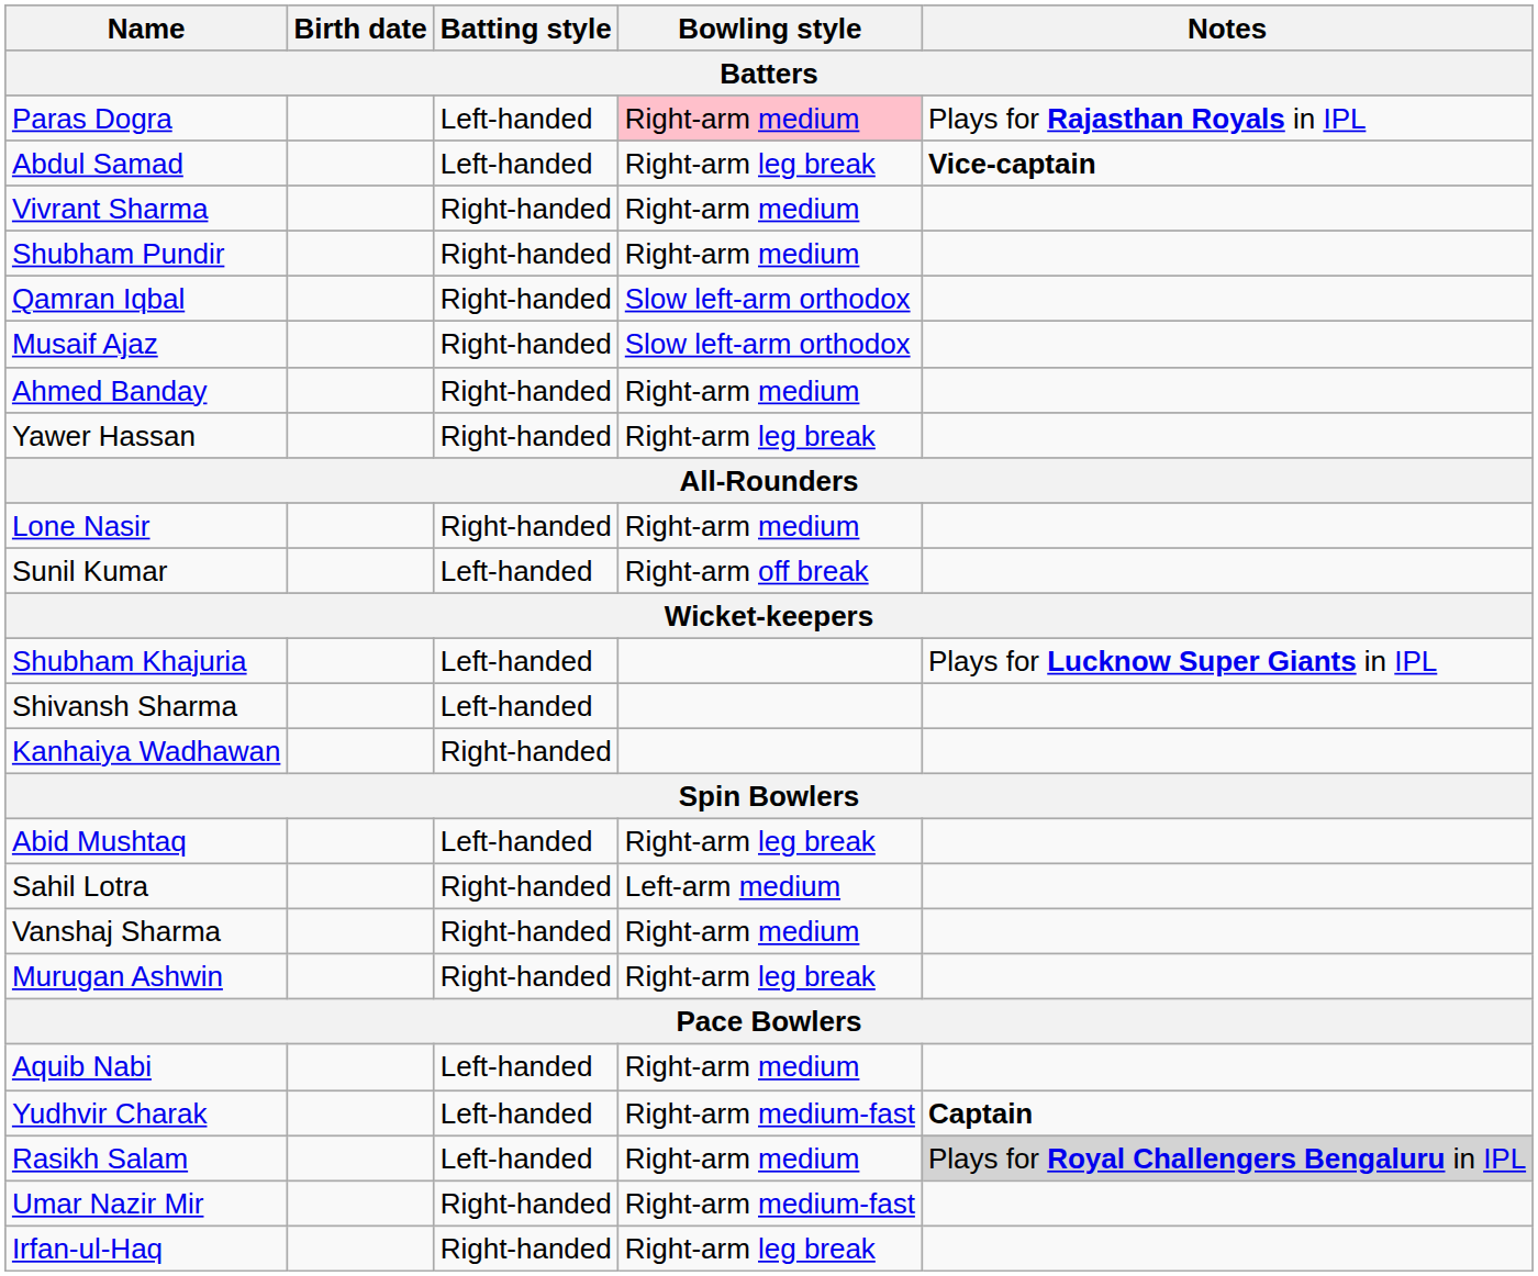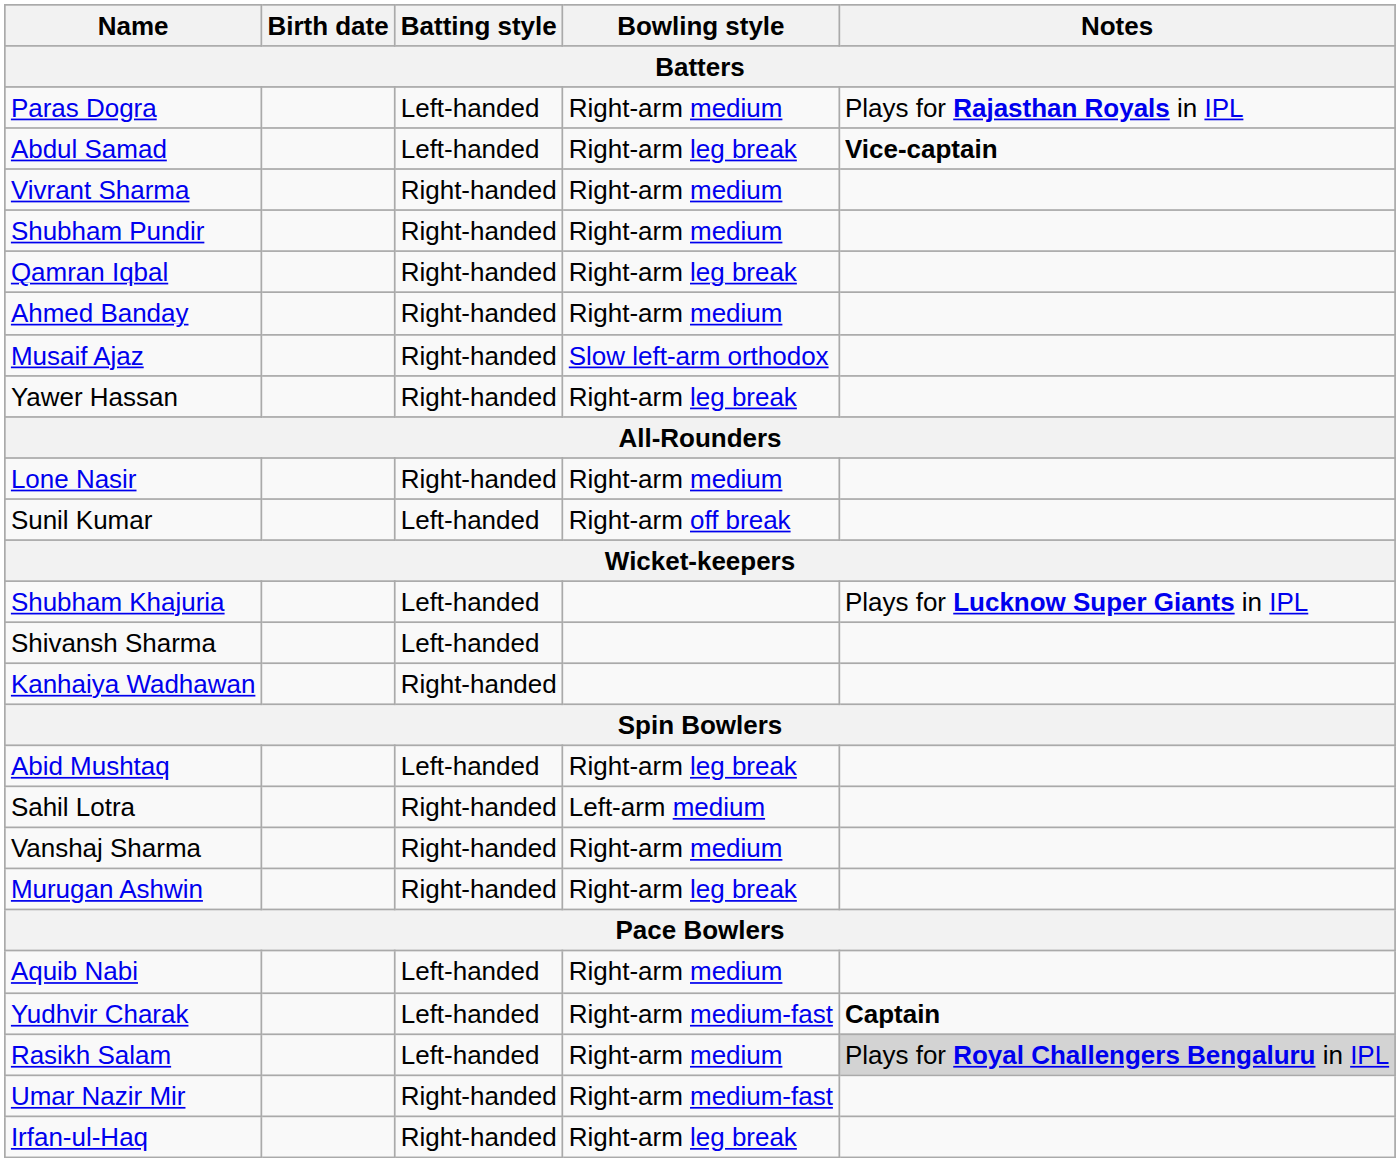 <table class="wikitable" style="font-size:95%;">
 <tr>
 <th>Name</th>
 <th>Birth date</th>
 <th>Batting style</th>
 <th>Bowling style</th>
 <th>Notes</th>
 </tr>
 <tr>
 <th colspan="5">Batters</th>
 </tr>
 <tr>
 <td><a href='#'>Paras Dogra</a></td>
 <td></td>
 <td>Left-handed</td>
-<td style="background: pink;">Right-arm <a href='#'>medium</a></td>
+<td>Right-arm <a href='#'>medium</a></td>
 <td>Plays for <strong><a href='#'>Rajasthan Royals</a></strong> in <a href='#'>IPL</a></td>
 </tr>
 <tr>
 <td><a href='#'>Abdul Samad</a></td>
 <td></td>
 <td>Left-handed</td>
 <td>Right-arm <a href='#'>leg break</a></td>
 <td><strong>Vice-captain</strong></td>
 </tr>
 <tr>
 <td><a href='#'>Vivrant Sharma</a></td>
 <td></td>
 <td>Right-handed</td>
 <td>Right-arm <a href='#'>medium</a></td>
 <td></td>
 </tr>
 <tr>
 <td><a href='#'>Shubham Pundir</a></td>
 <td></td>
 <td>Right-handed</td>
 <td>Right-arm <a href='#'>medium</a></td>
 <td></td>
 </tr>
 <tr>
 <td><a href='#'>Qamran Iqbal</a></td>
 <td></td>
 <td>Right-handed</td>
-<td><a href='#'>Slow left-arm orthodox</a></td>
+<td>Right-arm <a href='#'>leg break</a></td>
+<td></td>
+</tr>
+<tr>
+<td><a href='#'>Ahmed Banday</a></td>
+<td></td>
+<td>Right-handed</td>
+<td>Right-arm <a href='#'>medium</a></td>
 <td></td>
 </tr>
 <tr>
 <td><a href='#'>Musaif Ajaz</a></td>
 <td></td>
 <td>Right-handed</td>
 <td><a href='#'>Slow left-arm orthodox</a></td>
-<td></td>
-</tr>
-<tr>
-<td><a href='#'>Ahmed Banday</a></td>
-<td></td>
-<td>Right-handed</td>
-<td>Right-arm <a href='#'>medium</a></td>
 <td></td>
 </tr>
 <tr>
 <td>Yawer Hassan</td>
 <td></td>
 <td>Right-handed</td>
 <td>Right-arm <a href='#'>leg break</a></td>
 <td></td>
 </tr>
 <tr>
 <th colspan="5">All-Rounders</th>
 </tr>
 <tr>
 <td><a href='#'>Lone Nasir</a></td>
 <td></td>
 <td>Right-handed</td>
 <td>Right-arm <a href='#'>medium</a></td>
 <td></td>
 </tr>
 <tr>
 <td>Sunil Kumar</td>
 <td></td>
 <td>Left-handed</td>
 <td>Right-arm <a href='#'>off break</a></td>
 <td></td>
 </tr>
 <tr>
 <th colspan="5">Wicket-keepers</th>
 </tr>
 <tr>
 <td><a href='#'>Shubham Khajuria</a></td>
 <td></td>
 <td>Left-handed</td>
 <td></td>
 <td>Plays for <strong><a href='#'>Lucknow Super Giants</a></strong> in <a href='#'>IPL</a></td>
 </tr>
 <tr>
 <td>Shivansh Sharma</td>
 <td></td>
 <td>Left-handed</td>
 <td></td>
 <td></td>
 </tr>
 <tr>
 <td><a href='#'>Kanhaiya Wadhawan</a></td>
 <td></td>
 <td>Right-handed</td>
 <td></td>
 <td></td>
 </tr>
 <tr>
 <th colspan="5">Spin Bowlers</th>
 </tr>
 <tr>
 <td><a href='#'>Abid Mushtaq</a></td>
 <td></td>
 <td>Left-handed</td>
 <td>Right-arm <a href='#'>leg break</a></td>
 <td></td>
 </tr>
 <tr>
 <td>Sahil Lotra</td>
 <td></td>
 <td>Right-handed</td>
 <td>Left-arm <a href='#'>medium</a></td>
 <td></td>
 </tr>
 <tr>
 <td>Vanshaj Sharma</td>
 <td></td>
 <td>Right-handed</td>
 <td>Right-arm <a href='#'>medium</a></td>
 <td></td>
 </tr>
 <tr>
 <td><a href='#'>Murugan Ashwin</a></td>
 <td></td>
 <td>Right-handed</td>
 <td>Right-arm <a href='#'>leg break</a></td>
 <td></td>
 </tr>
 <tr>
 <th colspan="5">Pace Bowlers</th>
 </tr>
 <tr>
 <td><a href='#'>Aquib Nabi</a></td>
 <td></td>
 <td>Left-handed</td>
 <td>Right-arm <a href='#'>medium</a></td>
 <td></td>
 </tr>
 <tr>
 <td><a href='#'>Yudhvir Charak</a></td>
 <td></td>
 <td>Left-handed</td>
 <td>Right-arm <a href='#'>medium-fast</a></td>
 <td><strong>Captain</strong></td>
 </tr>
 <tr>
 <td><a href='#'>Rasikh Salam</a></td>
 <td></td>
 <td>Left-handed</td>
 <td>Right-arm <a href='#'>medium</a></td>
 <td style="background: lightgrey;">Plays for <strong><a href='#'>Royal Challengers Bengaluru</a></strong> in <a href='#'>IPL</a></td>
 </tr>
 <tr>
 <td><a href='#'>Umar Nazir Mir</a></td>
 <td></td>
 <td>Right-handed</td>
 <td>Right-arm <a href='#'>medium-fast</a></td>
 <td></td>
 </tr>
 <tr>
 <td><a href='#'>Irfan-ul-Haq</a></td>
 <td></td>
 <td>Right-handed</td>
 <td>Right-arm <a href='#'>leg break</a></td>
 <td></td>
 </tr>
 </table>
